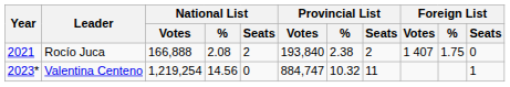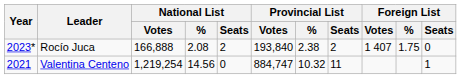 <table class="wikitable">
 <tr>
 <th rowspan="2">Year</th>
 <th rowspan="2">Leader</th>
 <th colspan="3"><strong>National List</strong></th>
 <th colspan="3">Provincial List</th>
 <th colspan="3">Foreign List</th>
 </tr>
 <tr>
 <th>Votes</th>
 <th>%</th>
 <th>Seats</th>
 <th>Votes</th>
 <th>%</th>
 <th>Seats</th>
 <th>Votes</th>
 <th>%</th>
 <th>Seats</th>
 </tr>
 <tr>
-<td><a href='#'>2021</a></td>
+<td><a href='#'>2023</a>*</td>
 <td>Rocío Juca</td>
 <td>166,888</td>
 <td>2.08</td>
 <td>2</td>
 <td>193,840</td>
 <td>2.38</td>
 <td>2</td>
 <td>1 407</td>
 <td>1.75</td>
 <td>0</td>
 </tr>
 <tr>
-<td><a href='#'>2023</a>*</td>
+<td><a href='#'>2021</a></td>
 <td><a href='#'>Valentina Centeno</a></td>
 <td>1,219,254</td>
 <td>14.56</td>
 <td>0</td>
 <td>884,747</td>
 <td>10.32</td>
 <td>11</td>
 <td></td>
 <td></td>
 <td>1</td>
 </tr>
 </table>
